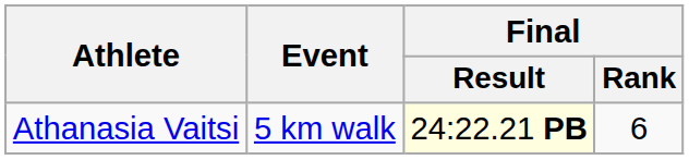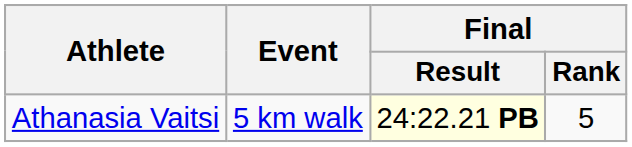 <table class="wikitable" style="font-size:90%">
 <tr>
 <th rowspan=2>Athlete</th>
 <th rowspan=2>Event</th>
 <th colspan=2>Final</th>
 </tr>
 <tr style="font-size:95%">
 <th>Result</th>
 <th>Rank</th>
 </tr>
 <tr align=center>
 <td align=left><a href='#'>Athanasia Vaitsi</a></td>
 <td align=left><a href='#'>5 km walk</a></td>
 <td style="background: lightyellow;">24:22.21 <strong>PB</strong></td>
-<td>6</td>
+<td>5</td>
 </tr>
 </table>
